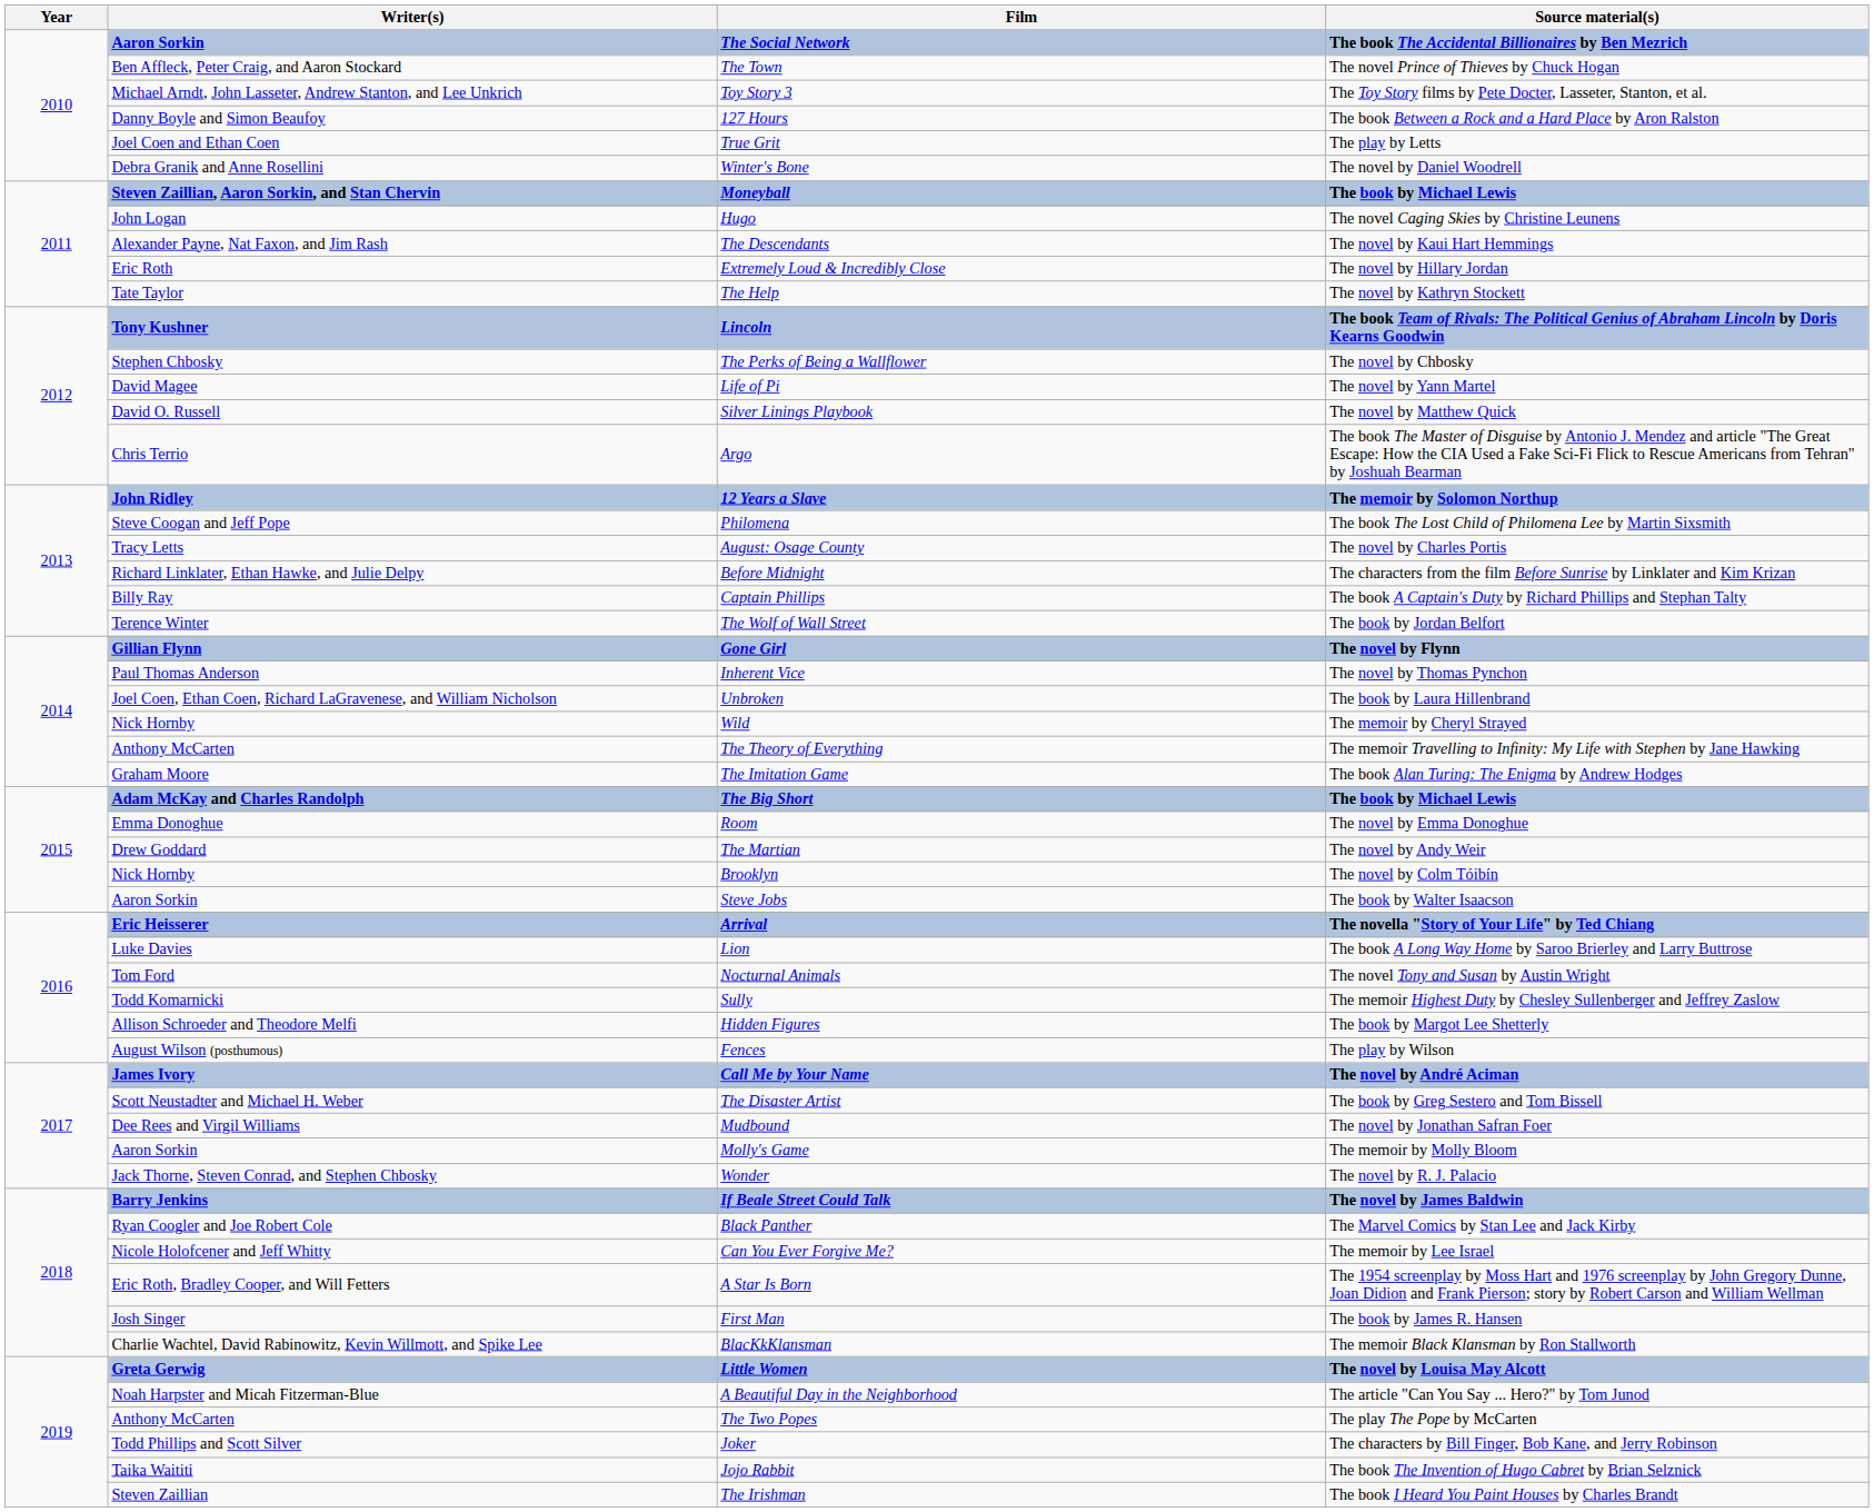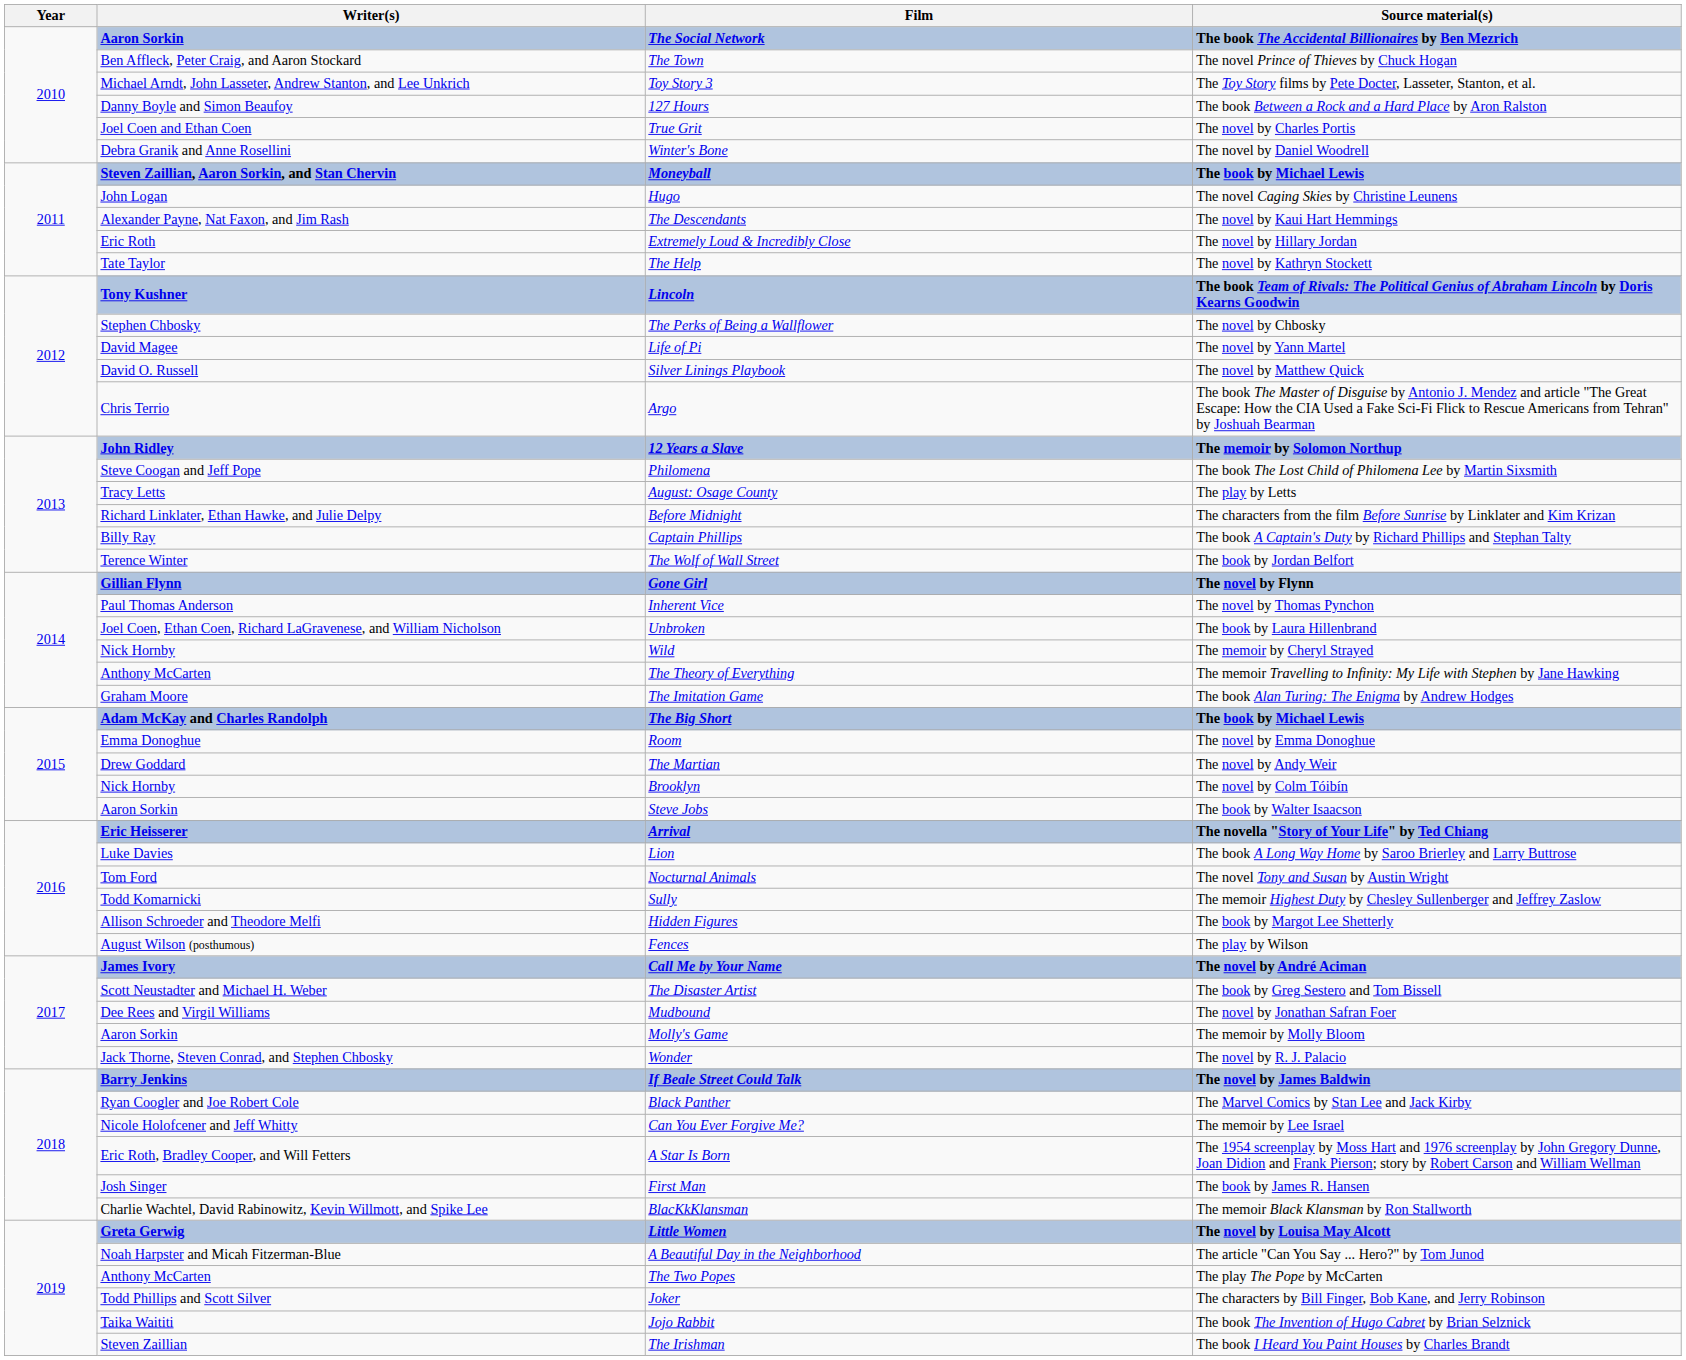 <table class="wikitable" width="95%" cellpadding="5">
 <tr>
 <th width="70"><strong>Year</strong></th>
 <th width="450"><strong>Writer(s)</strong></th>
 <th width="450"><strong>Film</strong></th>
 <th width="400"><strong>Source material(s)</strong></th>
 </tr>
 <tr>
 <td rowspan="6" style="text-align:center;"><a href='#'>2010</a> <br></td>
 <td style="background:#B0C4DE;"><strong><a href='#'>Aaron Sorkin</a></strong></td>
 <td style="background:#B0C4DE;"><strong><em><a href='#'>The Social Network</a></em></strong></td>
 <td style="background:#B0C4DE;"><strong>The book <em><a href='#'>The Accidental Billionaires</a></em> by <a href='#'>Ben Mezrich</a></strong></td>
 </tr>
 <tr>
 <td><a href='#'>Ben Affleck</a>, <a href='#'>Peter Craig</a>, and Aaron Stockard</td>
 <td><em><a href='#'>The Town</a></em></td>
 <td>The novel <em>Prince of Thieves</em> by <a href='#'>Chuck Hogan</a></td>
 </tr>
 <tr>
 <td><a href='#'>Michael Arndt</a>, <a href='#'>John Lasseter</a>, <a href='#'>Andrew Stanton</a>, and <a href='#'>Lee Unkrich</a></td>
 <td><em><a href='#'>Toy Story 3</a></em></td>
 <td>The <em><a href='#'>Toy Story</a></em> films by <a href='#'>Pete Docter</a>, Lasseter, Stanton, et al.</td>
 </tr>
 <tr>
 <td><a href='#'>Danny Boyle</a> and <a href='#'>Simon Beaufoy</a></td>
 <td><em><a href='#'>127 Hours</a></em></td>
 <td>The book <em><a href='#'>Between a Rock and a Hard Place</a></em> by <a href='#'>Aron Ralston</a></td>
 </tr>
 <tr>
 <td><a href='#'>Joel Coen and Ethan Coen</a></td>
 <td><em><a href='#'>True Grit</a></em></td>
-<td>The <a href='#'>play</a> by Letts</td>
+<td>The <a href='#'>novel</a> by <a href='#'>Charles Portis</a></td>
 </tr>
 <tr>
 <td><a href='#'>Debra Granik</a> and <a href='#'>Anne Rosellini</a></td>
 <td><em><a href='#'>Winter's Bone</a></em></td>
 <td>The novel by <a href='#'>Daniel Woodrell</a></td>
 </tr>
 <tr>
 <td rowspan="5" style="text-align:center;"><a href='#'>2011</a> <br></td>
 <td style="background:#B0C4DE;"><strong><a href='#'>Steven Zaillian</a>, <a href='#'>Aaron Sorkin</a>, and <a href='#'>Stan Chervin</a></strong></td>
 <td style="background:#B0C4DE;"><strong><em><a href='#'>Moneyball</a></em></strong></td>
 <td style="background:#B0C4DE;"><strong>The <a href='#'>book</a> by <a href='#'>Michael Lewis</a></strong></td>
 </tr>
 <tr>
 <td><a href='#'>John Logan</a></td>
 <td><em><a href='#'>Hugo</a></em></td>
 <td>The novel <em>Caging Skies</em> by <a href='#'>Christine Leunens</a></td>
 </tr>
 <tr>
 <td><a href='#'>Alexander Payne</a>, <a href='#'>Nat Faxon</a>, and <a href='#'>Jim Rash</a></td>
 <td><em><a href='#'>The Descendants</a></em></td>
 <td>The <a href='#'>novel</a> by <a href='#'>Kaui Hart Hemmings</a></td>
 </tr>
 <tr>
 <td><a href='#'>Eric Roth</a></td>
 <td><em><a href='#'>Extremely Loud & Incredibly Close</a></em></td>
 <td>The <a href='#'>novel</a> by <a href='#'>Hillary Jordan</a></td>
 </tr>
 <tr>
 <td><a href='#'>Tate Taylor</a></td>
 <td><em><a href='#'>The Help</a></em></td>
 <td>The <a href='#'>novel</a> by <a href='#'>Kathryn Stockett</a></td>
 </tr>
 <tr>
 <td rowspan="5" style="text-align:center;"><a href='#'>2012</a> <br></td>
 <td style="background:#B0C4DE;"><strong><a href='#'>Tony Kushner</a></strong></td>
 <td style="background:#B0C4DE;"><strong><em><a href='#'>Lincoln</a></em></strong></td>
 <td style="background:#B0C4DE;"><strong>The book <em><a href='#'>Team of Rivals: The Political Genius of Abraham Lincoln</a></em> by <a href='#'>Doris Kearns Goodwin</a></strong></td>
 </tr>
 <tr>
 <td><a href='#'>Stephen Chbosky</a></td>
 <td><em><a href='#'>The Perks of Being a Wallflower</a></em></td>
 <td>The <a href='#'>novel</a> by Chbosky</td>
 </tr>
 <tr>
 <td><a href='#'>David Magee</a></td>
 <td><em><a href='#'>Life of Pi</a></em></td>
 <td>The <a href='#'>novel</a> by <a href='#'>Yann Martel</a></td>
 </tr>
 <tr>
 <td><a href='#'>David O. Russell</a></td>
 <td><em><a href='#'>Silver Linings Playbook</a></em></td>
 <td>The <a href='#'>novel</a> by <a href='#'>Matthew Quick</a></td>
 </tr>
 <tr>
 <td><a href='#'>Chris Terrio</a></td>
 <td><em><a href='#'>Argo</a></em></td>
 <td>The book <em>The Master of Disguise</em> by <a href='#'>Antonio J. Mendez</a> and article "The Great Escape: How the CIA Used a Fake Sci-Fi Flick to Rescue Americans from Tehran" by <a href='#'>Joshuah Bearman</a></td>
 </tr>
 <tr>
 <td rowspan="6" style="text-align:center;"><a href='#'>2013</a> <br></td>
 <td style="background:#B0C4DE;"><strong><a href='#'>John Ridley</a></strong></td>
 <td style="background:#B0C4DE;"><strong><em><a href='#'>12 Years a Slave</a></em></strong></td>
 <td style="background:#B0C4DE;"><strong>The <a href='#'>memoir</a> by <a href='#'>Solomon Northup</a></strong></td>
 </tr>
 <tr>
 <td><a href='#'>Steve Coogan</a> and <a href='#'>Jeff Pope</a></td>
 <td><em><a href='#'>Philomena</a></em></td>
 <td>The book <em>The Lost Child of Philomena Lee</em> by <a href='#'>Martin Sixsmith</a></td>
 </tr>
 <tr>
 <td><a href='#'>Tracy Letts</a></td>
 <td><em><a href='#'>August: Osage County</a></em></td>
-<td>The <a href='#'>novel</a> by <a href='#'>Charles Portis</a></td>
+<td>The <a href='#'>play</a> by Letts</td>
 </tr>
 <tr>
 <td><a href='#'>Richard Linklater</a>, <a href='#'>Ethan Hawke</a>, and <a href='#'>Julie Delpy</a></td>
 <td><em><a href='#'>Before Midnight</a></em></td>
 <td>The characters from the film <em><a href='#'>Before Sunrise</a></em> by Linklater and <a href='#'>Kim Krizan</a></td>
 </tr>
 <tr>
 <td><a href='#'>Billy Ray</a></td>
 <td><em><a href='#'>Captain Phillips</a></em></td>
 <td>The book <em><a href='#'>A Captain's Duty</a></em> by <a href='#'>Richard Phillips</a> and <a href='#'>Stephan Talty</a></td>
 </tr>
 <tr>
 <td><a href='#'>Terence Winter</a></td>
 <td><em><a href='#'>The Wolf of Wall Street</a></em></td>
 <td>The <a href='#'>book</a> by <a href='#'>Jordan Belfort</a></td>
 </tr>
 <tr>
 <td rowspan="6" style="text-align:center;"><a href='#'>2014</a> <br></td>
 <td style="background:#B0C4DE;"><strong><a href='#'>Gillian Flynn</a></strong></td>
 <td style="background:#B0C4DE;"><strong><em><a href='#'>Gone Girl</a></em></strong></td>
 <td style="background:#B0C4DE;"><strong>The <a href='#'>novel</a> by Flynn</strong></td>
 </tr>
 <tr>
 <td><a href='#'>Paul Thomas Anderson</a></td>
 <td><em><a href='#'>Inherent Vice</a></em></td>
 <td>The <a href='#'>novel</a> by <a href='#'>Thomas Pynchon</a></td>
 </tr>
 <tr>
 <td><a href='#'>Joel Coen</a>, <a href='#'>Ethan Coen</a>, <a href='#'>Richard LaGravenese</a>, and <a href='#'>William Nicholson</a></td>
 <td><em><a href='#'>Unbroken</a></em></td>
 <td>The <a href='#'>book</a> by <a href='#'>Laura Hillenbrand</a></td>
 </tr>
 <tr>
 <td><a href='#'>Nick Hornby</a></td>
 <td><em><a href='#'>Wild</a></em></td>
 <td>The <a href='#'>memoir</a> by <a href='#'>Cheryl Strayed</a></td>
 </tr>
 <tr>
 <td><a href='#'>Anthony McCarten</a></td>
 <td><em><a href='#'>The Theory of Everything</a></em></td>
 <td>The memoir <em>Travelling to Infinity: My Life with Stephen</em> by <a href='#'>Jane Hawking</a></td>
 </tr>
 <tr>
 <td><a href='#'>Graham Moore</a></td>
 <td><em><a href='#'>The Imitation Game</a></em></td>
 <td>The book <em><a href='#'>Alan Turing: The Enigma</a></em> by <a href='#'>Andrew Hodges</a></td>
 </tr>
 <tr>
 <td rowspan="5" style="text-align:center;"><a href='#'>2015</a> <br></td>
 <td style="background:#B0C4DE;"><strong><a href='#'>Adam McKay</a> and <a href='#'>Charles Randolph</a></strong></td>
 <td style="background:#B0C4DE;"><strong><em><a href='#'>The Big Short</a></em></strong></td>
 <td style="background:#B0C4DE;"><strong>The <a href='#'>book</a> by <a href='#'>Michael Lewis</a></strong></td>
 </tr>
 <tr>
 <td><a href='#'>Emma Donoghue</a></td>
 <td><em><a href='#'>Room</a></em></td>
 <td>The <a href='#'>novel</a> by <a href='#'>Emma Donoghue</a></td>
 </tr>
 <tr>
 <td><a href='#'>Drew Goddard</a></td>
 <td><em><a href='#'>The Martian</a></em></td>
 <td>The <a href='#'>novel</a> by <a href='#'>Andy Weir</a></td>
 </tr>
 <tr>
 <td><a href='#'>Nick Hornby</a></td>
 <td><em><a href='#'>Brooklyn</a></em></td>
 <td>The <a href='#'>novel</a> by <a href='#'>Colm Tóibín</a></td>
 </tr>
 <tr>
 <td><a href='#'>Aaron Sorkin</a></td>
 <td><em><a href='#'>Steve Jobs</a></em></td>
 <td>The <a href='#'>book</a> by <a href='#'>Walter Isaacson</a></td>
 </tr>
 <tr>
 <td rowspan="6" style="text-align:center;"><a href='#'>2016</a> <br></td>
 <td style="background:#B0C4DE;"><strong><a href='#'>Eric Heisserer</a></strong></td>
 <td style="background:#B0C4DE;"><strong><em><a href='#'>Arrival</a></em></strong></td>
 <td style="background:#B0C4DE;"><strong>The novella "<a href='#'>Story of Your Life</a>" by <a href='#'>Ted Chiang</a></strong></td>
 </tr>
 <tr>
 <td><a href='#'>Luke Davies</a></td>
 <td><em><a href='#'>Lion</a></em></td>
 <td>The book <em><a href='#'>A Long Way Home</a></em> by <a href='#'>Saroo Brierley</a> and <a href='#'>Larry Buttrose</a></td>
 </tr>
 <tr>
 <td><a href='#'>Tom Ford</a></td>
 <td><em><a href='#'>Nocturnal Animals</a></em></td>
 <td>The novel <em><a href='#'>Tony and Susan</a></em> by <a href='#'>Austin Wright</a></td>
 </tr>
 <tr>
 <td><a href='#'>Todd Komarnicki</a></td>
 <td><em><a href='#'>Sully</a></em></td>
 <td>The memoir <em><a href='#'>Highest Duty</a></em> by <a href='#'>Chesley Sullenberger</a> and <a href='#'>Jeffrey Zaslow</a></td>
 </tr>
 <tr>
 <td><a href='#'>Allison Schroeder</a> and <a href='#'>Theodore Melfi</a></td>
 <td><em><a href='#'>Hidden Figures</a></em></td>
 <td>The <a href='#'>book</a> by <a href='#'>Margot Lee Shetterly</a></td>
 </tr>
 <tr>
 <td><a href='#'>August Wilson</a> <small>(posthumous)</small></td>
 <td><em><a href='#'>Fences</a></em></td>
 <td>The <a href='#'>play</a> by Wilson</td>
 </tr>
 <tr>
 <td rowspan="5" style="text-align:center;"><a href='#'>2017</a> <br></td>
 <td style="background:#B0C4DE;"><strong><a href='#'>James Ivory</a></strong></td>
 <td style="background:#B0C4DE;"><strong><em><a href='#'>Call Me by Your Name</a></em></strong></td>
 <td style="background:#B0C4DE;"><strong>The <a href='#'>novel</a> by <a href='#'>André Aciman</a></strong></td>
 </tr>
 <tr>
 <td><a href='#'>Scott Neustadter</a> and <a href='#'>Michael H. Weber</a></td>
 <td><em><a href='#'>The Disaster Artist</a></em></td>
 <td>The <a href='#'>book</a> by <a href='#'>Greg Sestero</a> and <a href='#'>Tom Bissell</a></td>
 </tr>
 <tr>
 <td><a href='#'>Dee Rees</a> and <a href='#'>Virgil Williams</a></td>
 <td><em><a href='#'>Mudbound</a></em></td>
 <td>The <a href='#'>novel</a> by <a href='#'>Jonathan Safran Foer</a></td>
 </tr>
 <tr>
 <td><a href='#'>Aaron Sorkin</a></td>
 <td><em><a href='#'>Molly's Game</a></em></td>
 <td>The memoir by <a href='#'>Molly Bloom</a></td>
 </tr>
 <tr>
 <td><a href='#'>Jack Thorne</a>, <a href='#'>Steven Conrad</a>, and <a href='#'>Stephen Chbosky</a></td>
 <td><em><a href='#'>Wonder</a></em></td>
 <td>The <a href='#'>novel</a> by <a href='#'>R. J. Palacio</a></td>
 </tr>
 <tr>
 <td rowspan="6" style="text-align:center;"><a href='#'>2018</a> <br></td>
 <td style="background:#B0C4DE;"><strong><a href='#'>Barry Jenkins</a></strong></td>
 <td style="background:#B0C4DE;"><strong><em><a href='#'>If Beale Street Could Talk</a></em></strong></td>
 <td style="background:#B0C4DE;"><strong>The <a href='#'>novel</a> by <a href='#'>James Baldwin</a></strong></td>
 </tr>
 <tr>
 <td><a href='#'>Ryan Coogler</a> and <a href='#'>Joe Robert Cole</a></td>
 <td><em><a href='#'>Black Panther</a></em></td>
 <td>The <a href='#'>Marvel Comics</a> by <a href='#'>Stan Lee</a> and <a href='#'>Jack Kirby</a></td>
 </tr>
 <tr>
 <td><a href='#'>Nicole Holofcener</a> and <a href='#'>Jeff Whitty</a></td>
 <td><em><a href='#'>Can You Ever Forgive Me?</a></em></td>
 <td>The memoir by <a href='#'>Lee Israel</a></td>
 </tr>
 <tr>
 <td><a href='#'>Eric Roth</a>, <a href='#'>Bradley Cooper</a>, and Will Fetters</td>
 <td><em><a href='#'>A Star Is Born</a></em></td>
 <td>The <a href='#'>1954 screenplay</a> by <a href='#'>Moss Hart</a> and <a href='#'>1976 screenplay</a> by <a href='#'>John Gregory Dunne</a>, <a href='#'>Joan Didion</a> and <a href='#'>Frank Pierson</a>; story by <a href='#'>Robert Carson</a> and <a href='#'>William Wellman</a></td>
 </tr>
 <tr>
 <td><a href='#'>Josh Singer</a></td>
 <td><em><a href='#'>First Man</a></em></td>
 <td>The <a href='#'>book</a> by <a href='#'>James R. Hansen</a></td>
 </tr>
 <tr>
 <td>Charlie Wachtel, David Rabinowitz, <a href='#'>Kevin Willmott</a>, and <a href='#'>Spike Lee</a></td>
 <td><em><a href='#'>BlacKkKlansman</a></em></td>
 <td>The memoir <em>Black Klansman</em> by <a href='#'>Ron Stallworth</a></td>
 </tr>
 <tr>
 <td rowspan="6" style="text-align:center;"><a href='#'>2019</a> <br></td>
 <td style="background:#B0C4DE;"><strong><a href='#'>Greta Gerwig</a></strong></td>
 <td style="background:#B0C4DE;"><strong><em><a href='#'>Little Women</a></em></strong></td>
 <td style="background:#B0C4DE;"><strong>The <a href='#'>novel</a> by <a href='#'>Louisa May Alcott</a></strong></td>
 </tr>
 <tr>
 <td><a href='#'>Noah Harpster</a> and Micah Fitzerman-Blue</td>
 <td><em><a href='#'>A Beautiful Day in the Neighborhood</a></em></td>
 <td>The article "Can You Say ... Hero?" by <a href='#'>Tom Junod</a></td>
 </tr>
 <tr>
 <td><a href='#'>Anthony McCarten</a></td>
 <td><em><a href='#'>The Two Popes</a></em></td>
 <td>The play <em>The Pope</em> by McCarten</td>
 </tr>
 <tr>
 <td><a href='#'>Todd Phillips</a> and <a href='#'>Scott Silver</a></td>
 <td><em><a href='#'>Joker</a></em></td>
 <td>The characters by <a href='#'>Bill Finger</a>, <a href='#'>Bob Kane</a>, and <a href='#'>Jerry Robinson</a></td>
 </tr>
 <tr>
 <td><a href='#'>Taika Waititi</a></td>
 <td><em><a href='#'>Jojo Rabbit</a></em></td>
 <td>The book <em><a href='#'>The Invention of Hugo Cabret</a></em> by <a href='#'>Brian Selznick</a></td>
 </tr>
 <tr>
 <td><a href='#'>Steven Zaillian</a></td>
 <td><em><a href='#'>The Irishman</a></em></td>
 <td>The book <em><a href='#'>I Heard You Paint Houses</a></em> by <a href='#'>Charles Brandt</a></td>
 </tr>
 </table>
